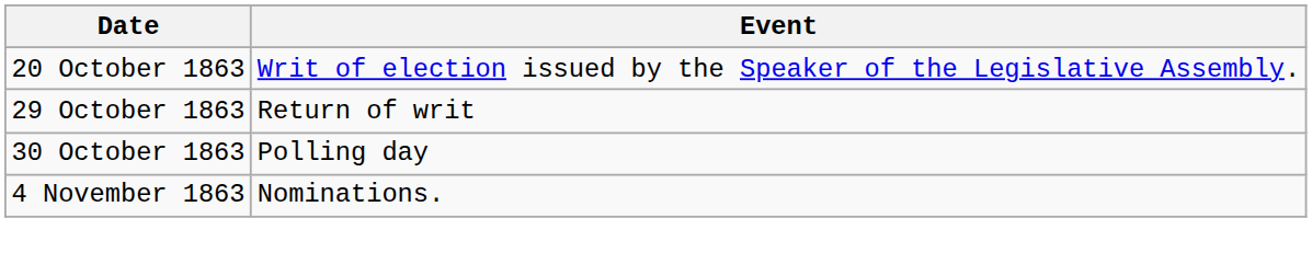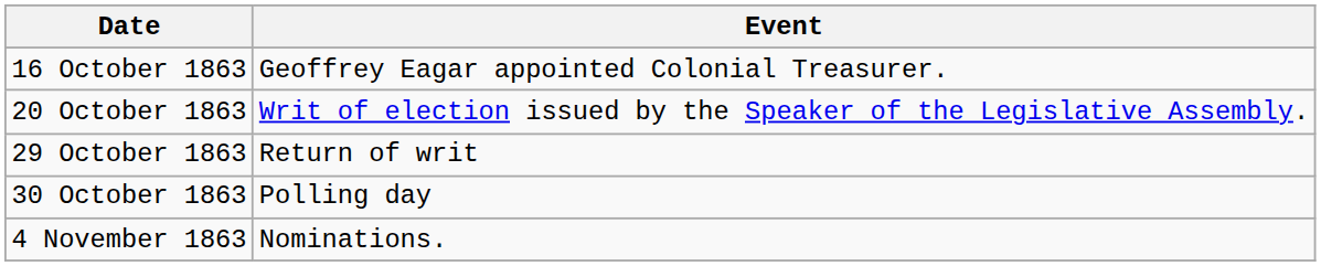 <table class="wikitable">
 <tr>
 <th>Date</th>
 <th>Event</th>
+</tr>
+<tr>
+<td>16 October 1863</td>
+<td>Geoffrey Eagar appointed Colonial Treasurer.</td>
 </tr>
 <tr>
 <td>20 October 1863</td>
 <td><a href='#'>Writ of election</a> issued by the <a href='#'>Speaker of the Legislative Assembly</a>.</td>
 </tr>
 <tr>
 <td>29 October 1863</td>
 <td>Return of writ</td>
 </tr>
 <tr>
 <td>30 October 1863</td>
 <td>Polling day</td>
 </tr>
 <tr>
 <td>4 November 1863</td>
 <td>Nominations.</td>
 </tr>
 </table>
